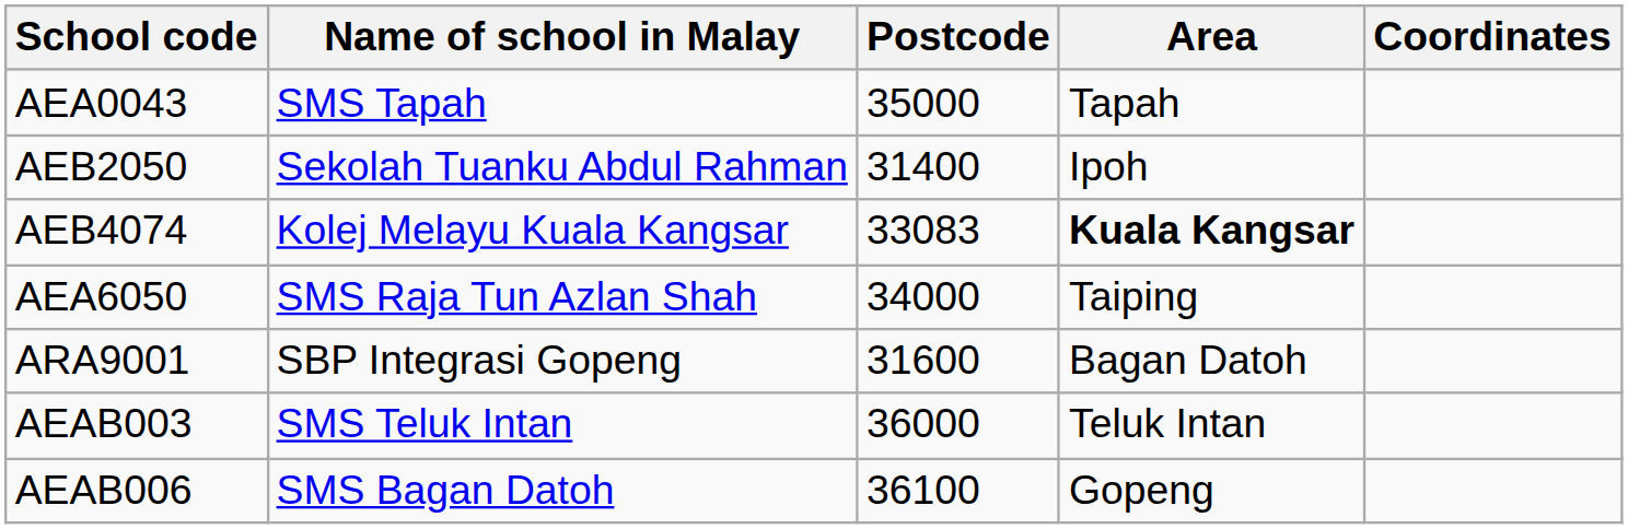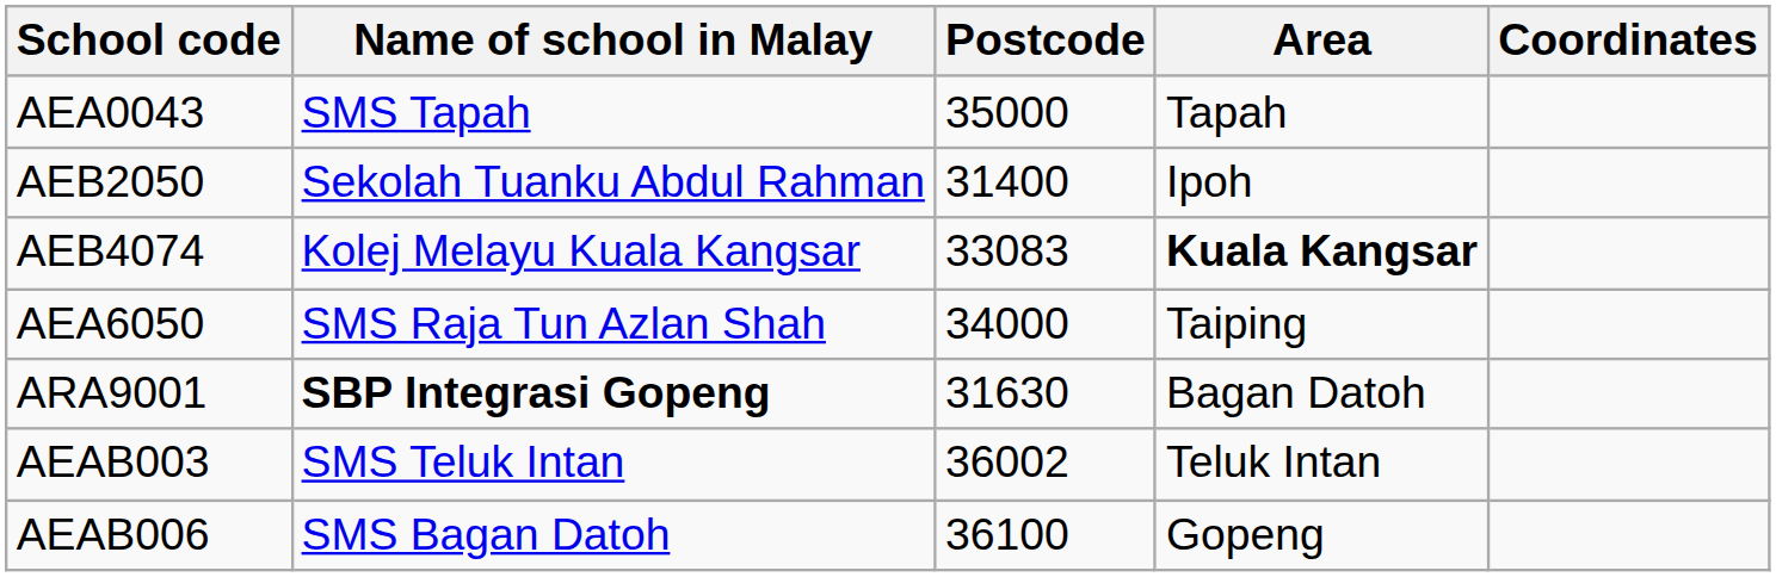 <table class="wikitable sortable">
 <tr>
 <th>School code</th>
 <th>Name of school in Malay</th>
 <th>Postcode</th>
 <th>Area</th>
 <th>Coordinates</th>
 </tr>
 <tr>
 <td>AEA0043</td>
 <td><a href='#'>SMS Tapah</a></td>
 <td>35000</td>
 <td>Tapah</td>
 <td></td>
 </tr>
 <tr>
 <td>AEB2050</td>
 <td><a href='#'>Sekolah Tuanku Abdul Rahman</a></td>
 <td>31400</td>
 <td>Ipoh</td>
 <td></td>
 </tr>
 <tr>
 <td>AEB4074</td>
 <td><a href='#'>Kolej Melayu Kuala Kangsar</a></td>
 <td>33083</td>
 <td><strong>Kuala Kangsar</strong></td>
 <td></td>
 </tr>
 <tr>
 <td>AEA6050</td>
 <td><a href='#'>SMS Raja Tun Azlan Shah</a></td>
 <td>34000</td>
 <td>Taiping</td>
 <td></td>
 </tr>
 <tr>
 <td>ARA9001</td>
-<td>SBP Integrasi Gopeng</td>
-<td>31600</td>
+<td><strong>SBP Integrasi Gopeng</strong></td>
+<td>31630</td>
 <td>Bagan Datoh</td>
 <td></td>
 </tr>
 <tr>
 <td>AEAB003</td>
 <td><a href='#'>SMS Teluk Intan</a></td>
-<td>36000</td>
+<td>36002</td>
 <td>Teluk Intan</td>
 <td></td>
 </tr>
 <tr>
 <td>AEAB006</td>
 <td><a href='#'>SMS Bagan Datoh</a></td>
 <td>36100</td>
 <td>Gopeng</td>
 <td></td>
 </tr>
 </table>
